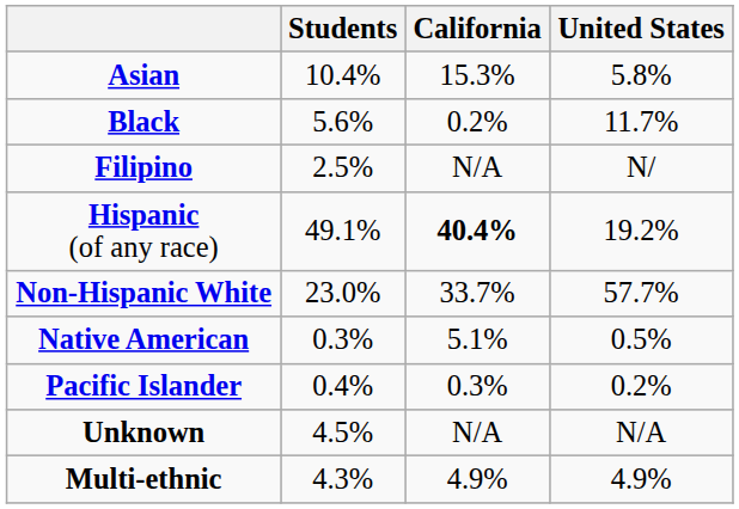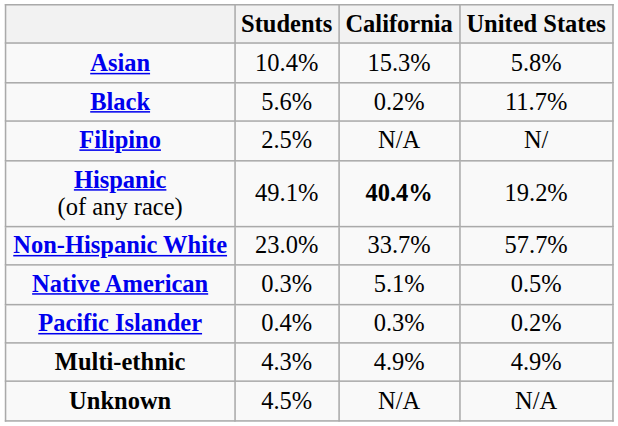 <table style="margin:1em auto; text-align:center; width:45%;" class="wikitable sortable">
 <tr>
 <th></th>
 <th>Students</th>
 <th>California</th>
 <th>United States</th>
 </tr>
 <tr>
 <td><strong><a href='#'>Asian</a></strong></td>
 <td>10.4%</td>
 <td>15.3%</td>
 <td>5.8%</td>
 </tr>
 <tr>
 <td><strong><a href='#'>Black</a></strong></td>
 <td>5.6%</td>
 <td>0.2%</td>
 <td>11.7%</td>
 </tr>
 <tr>
 <td><strong><a href='#'>Filipino</a></strong></td>
 <td>2.5%</td>
 <td>N/A</td>
 <td>N/</td>
 </tr>
 <tr>
 <td><strong><a href='#'>Hispanic</a></strong><br> (of any race)</td>
 <td>49.1%</td>
 <td><strong>40.4%</strong></td>
 <td>19.2%</td>
 </tr>
 <tr>
 <td><strong><a href='#'>Non-Hispanic White</a></strong></td>
 <td>23.0%</td>
 <td>33.7%</td>
 <td>57.7%</td>
 </tr>
 <tr>
 <td><strong><a href='#'>Native American</a></strong></td>
 <td>0.3%</td>
 <td>5.1%</td>
 <td>0.5%</td>
 </tr>
 <tr>
 <td><strong><a href='#'>Pacific Islander</a></strong></td>
 <td>0.4%</td>
 <td>0.3%</td>
 <td>0.2%</td>
 </tr>
 <tr>
+<td><strong>Multi-ethnic</strong></td>
+<td>4.3%</td>
+<td>4.9%</td>
+<td>4.9%</td>
+</tr>
+<tr>
 <td><strong>Unknown</strong></td>
 <td>4.5%</td>
 <td>N/A</td>
 <td>N/A</td>
 </tr>
-<tr>
-<td><strong>Multi-ethnic</strong></td>
-<td>4.3%</td>
-<td>4.9%</td>
-<td>4.9%</td>
-</tr>
 </table>
